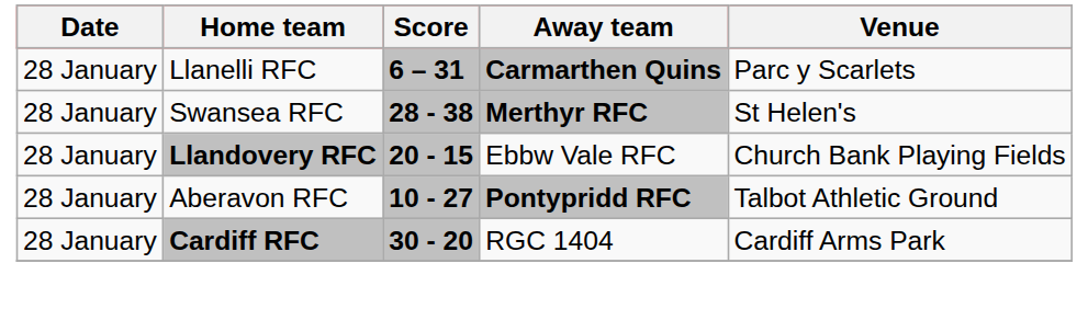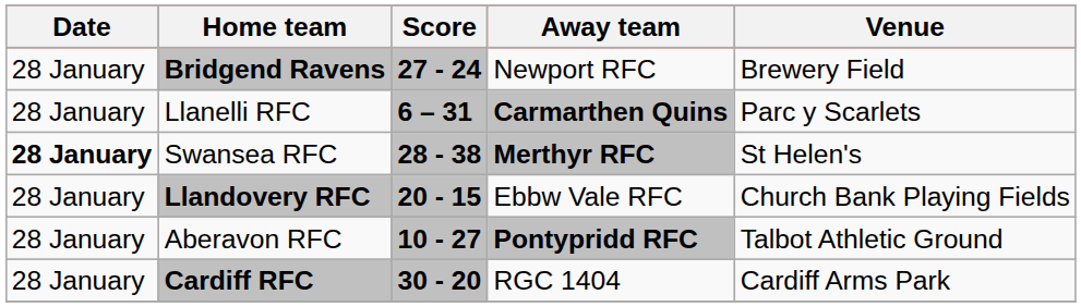 <table class="wikitable" style="margin:0.5em auto; font-size:95%">
 <tr bgcolor="#E00000">
 <th>Date</th>
 <th>Home team</th>
 <th>Score</th>
 <th>Away team</th>
 <th>Venue</th>
 </tr>
 <tr>
 <td>28 January</td>
+<td bgcolor="silver"><strong>Bridgend Ravens</strong></td>
+<td bgcolor="silver"><strong>27 - 24</strong></td>
+<td>Newport RFC</td>
+<td>Brewery Field</td>
+</tr>
+<tr>
+<td>28 January</td>
 <td>Llanelli RFC</td>
 <td bgcolor="silver"><strong>6 – 31</strong></td>
 <td bgcolor="silver"><strong>Carmarthen Quins</strong></td>
 <td>Parc y Scarlets</td>
 </tr>
 <tr>
-<td>28 January</td>
+<td><strong>28 January</strong></td>
 <td>Swansea RFC</td>
 <td bgcolor="silver"><strong>28 - 38</strong></td>
 <td bgcolor="silver"><strong>Merthyr RFC</strong></td>
 <td>St Helen's</td>
 </tr>
 <tr>
 <td>28 January</td>
 <td bgcolor="silver"><strong>Llandovery RFC</strong></td>
 <td bgcolor="silver"><strong>20 - 15</strong></td>
 <td>Ebbw Vale RFC</td>
 <td>Church Bank Playing Fields</td>
 </tr>
 <tr>
 <td>28 January</td>
 <td>Aberavon RFC</td>
 <td bgcolor="silver"><strong>10 - 27</strong></td>
 <td bgcolor="silver"><strong>Pontypridd RFC</strong></td>
 <td>Talbot Athletic Ground</td>
 </tr>
 <tr>
 <td>28 January</td>
 <td bgcolor="silver"><strong>Cardiff RFC</strong></td>
 <td bgcolor="silver"><strong>30 - 20</strong></td>
 <td>RGC 1404</td>
 <td>Cardiff Arms Park</td>
 </tr>
 <tr>
 </tr>
 </table>
